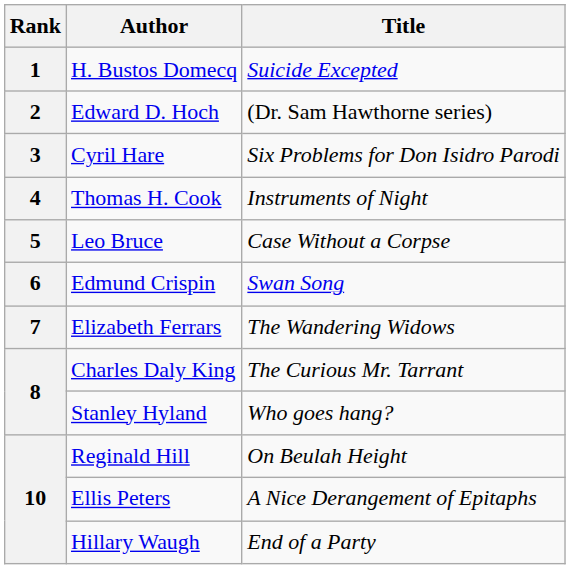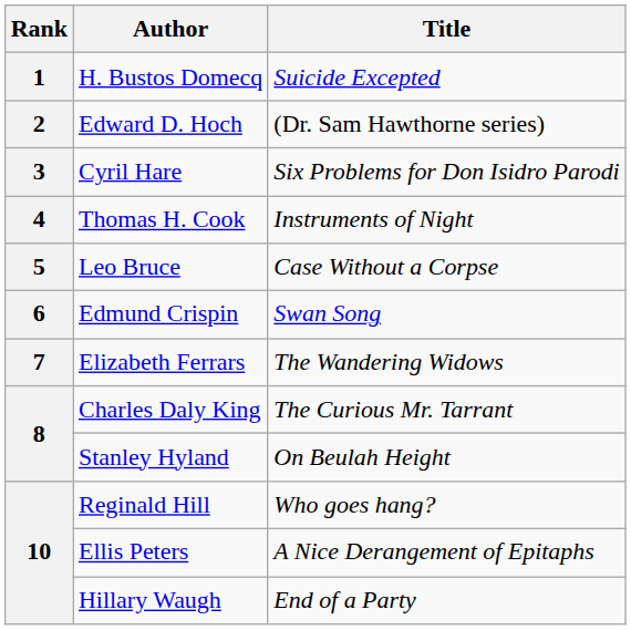 <table class="wikitable sortable" style="font-size:1.00em; line-height:1.5em;">
 <tr>
 <th>Rank</th>
 <th>Author</th>
 <th>Title</th>
 </tr>
 <tr>
 <th>1</th>
 <td><a href='#'>H. Bustos Domecq</a></td>
 <td><em><a href='#'>Suicide Excepted</a></em></td>
 </tr>
 <tr>
 <th>2</th>
 <td><a href='#'>Edward D. Hoch</a></td>
 <td>(Dr. Sam Hawthorne series)</td>
 </tr>
 <tr>
 <th>3</th>
 <td><a href='#'>Cyril Hare</a></td>
 <td><em>Six Problems for Don Isidro Parodi</em></td>
 </tr>
 <tr>
 <th>4</th>
 <td><a href='#'>Thomas H. Cook</a></td>
 <td><em>Instruments of Night</em></td>
 </tr>
 <tr>
 <th>5</th>
 <td><a href='#'>Leo Bruce</a></td>
 <td><em>Case Without a Corpse</em></td>
 </tr>
 <tr>
 <th>6</th>
 <td><a href='#'>Edmund Crispin</a></td>
 <td><em><a href='#'>Swan Song</a></em></td>
 </tr>
 <tr>
 <th>7</th>
 <td><a href='#'>Elizabeth Ferrars</a></td>
 <td><em>The Wandering Widows</em></td>
 </tr>
 <tr>
 <th rowspan=2>8</th>
 <td><a href='#'>Charles Daly King</a></td>
 <td><em>The Curious Mr. Tarrant</em></td>
 </tr>
 <tr>
 <td><a href='#'>Stanley Hyland</a></td>
-<td><em>Who goes hang?</em></td>
+<td><em>On Beulah Height</em></td>
 </tr>
 <tr>
 <th rowspan=3>10</th>
 <td><a href='#'>Reginald Hill</a></td>
-<td><em>On Beulah Height</em></td>
+<td><em>Who goes hang?</em></td>
 </tr>
 <tr>
 <td><a href='#'>Ellis Peters</a></td>
 <td><em>A Nice Derangement of Epitaphs</em></td>
 </tr>
 <tr>
 <td><a href='#'>Hillary Waugh</a></td>
 <td><em>End of a Party</em></td>
 </tr>
 </table>
